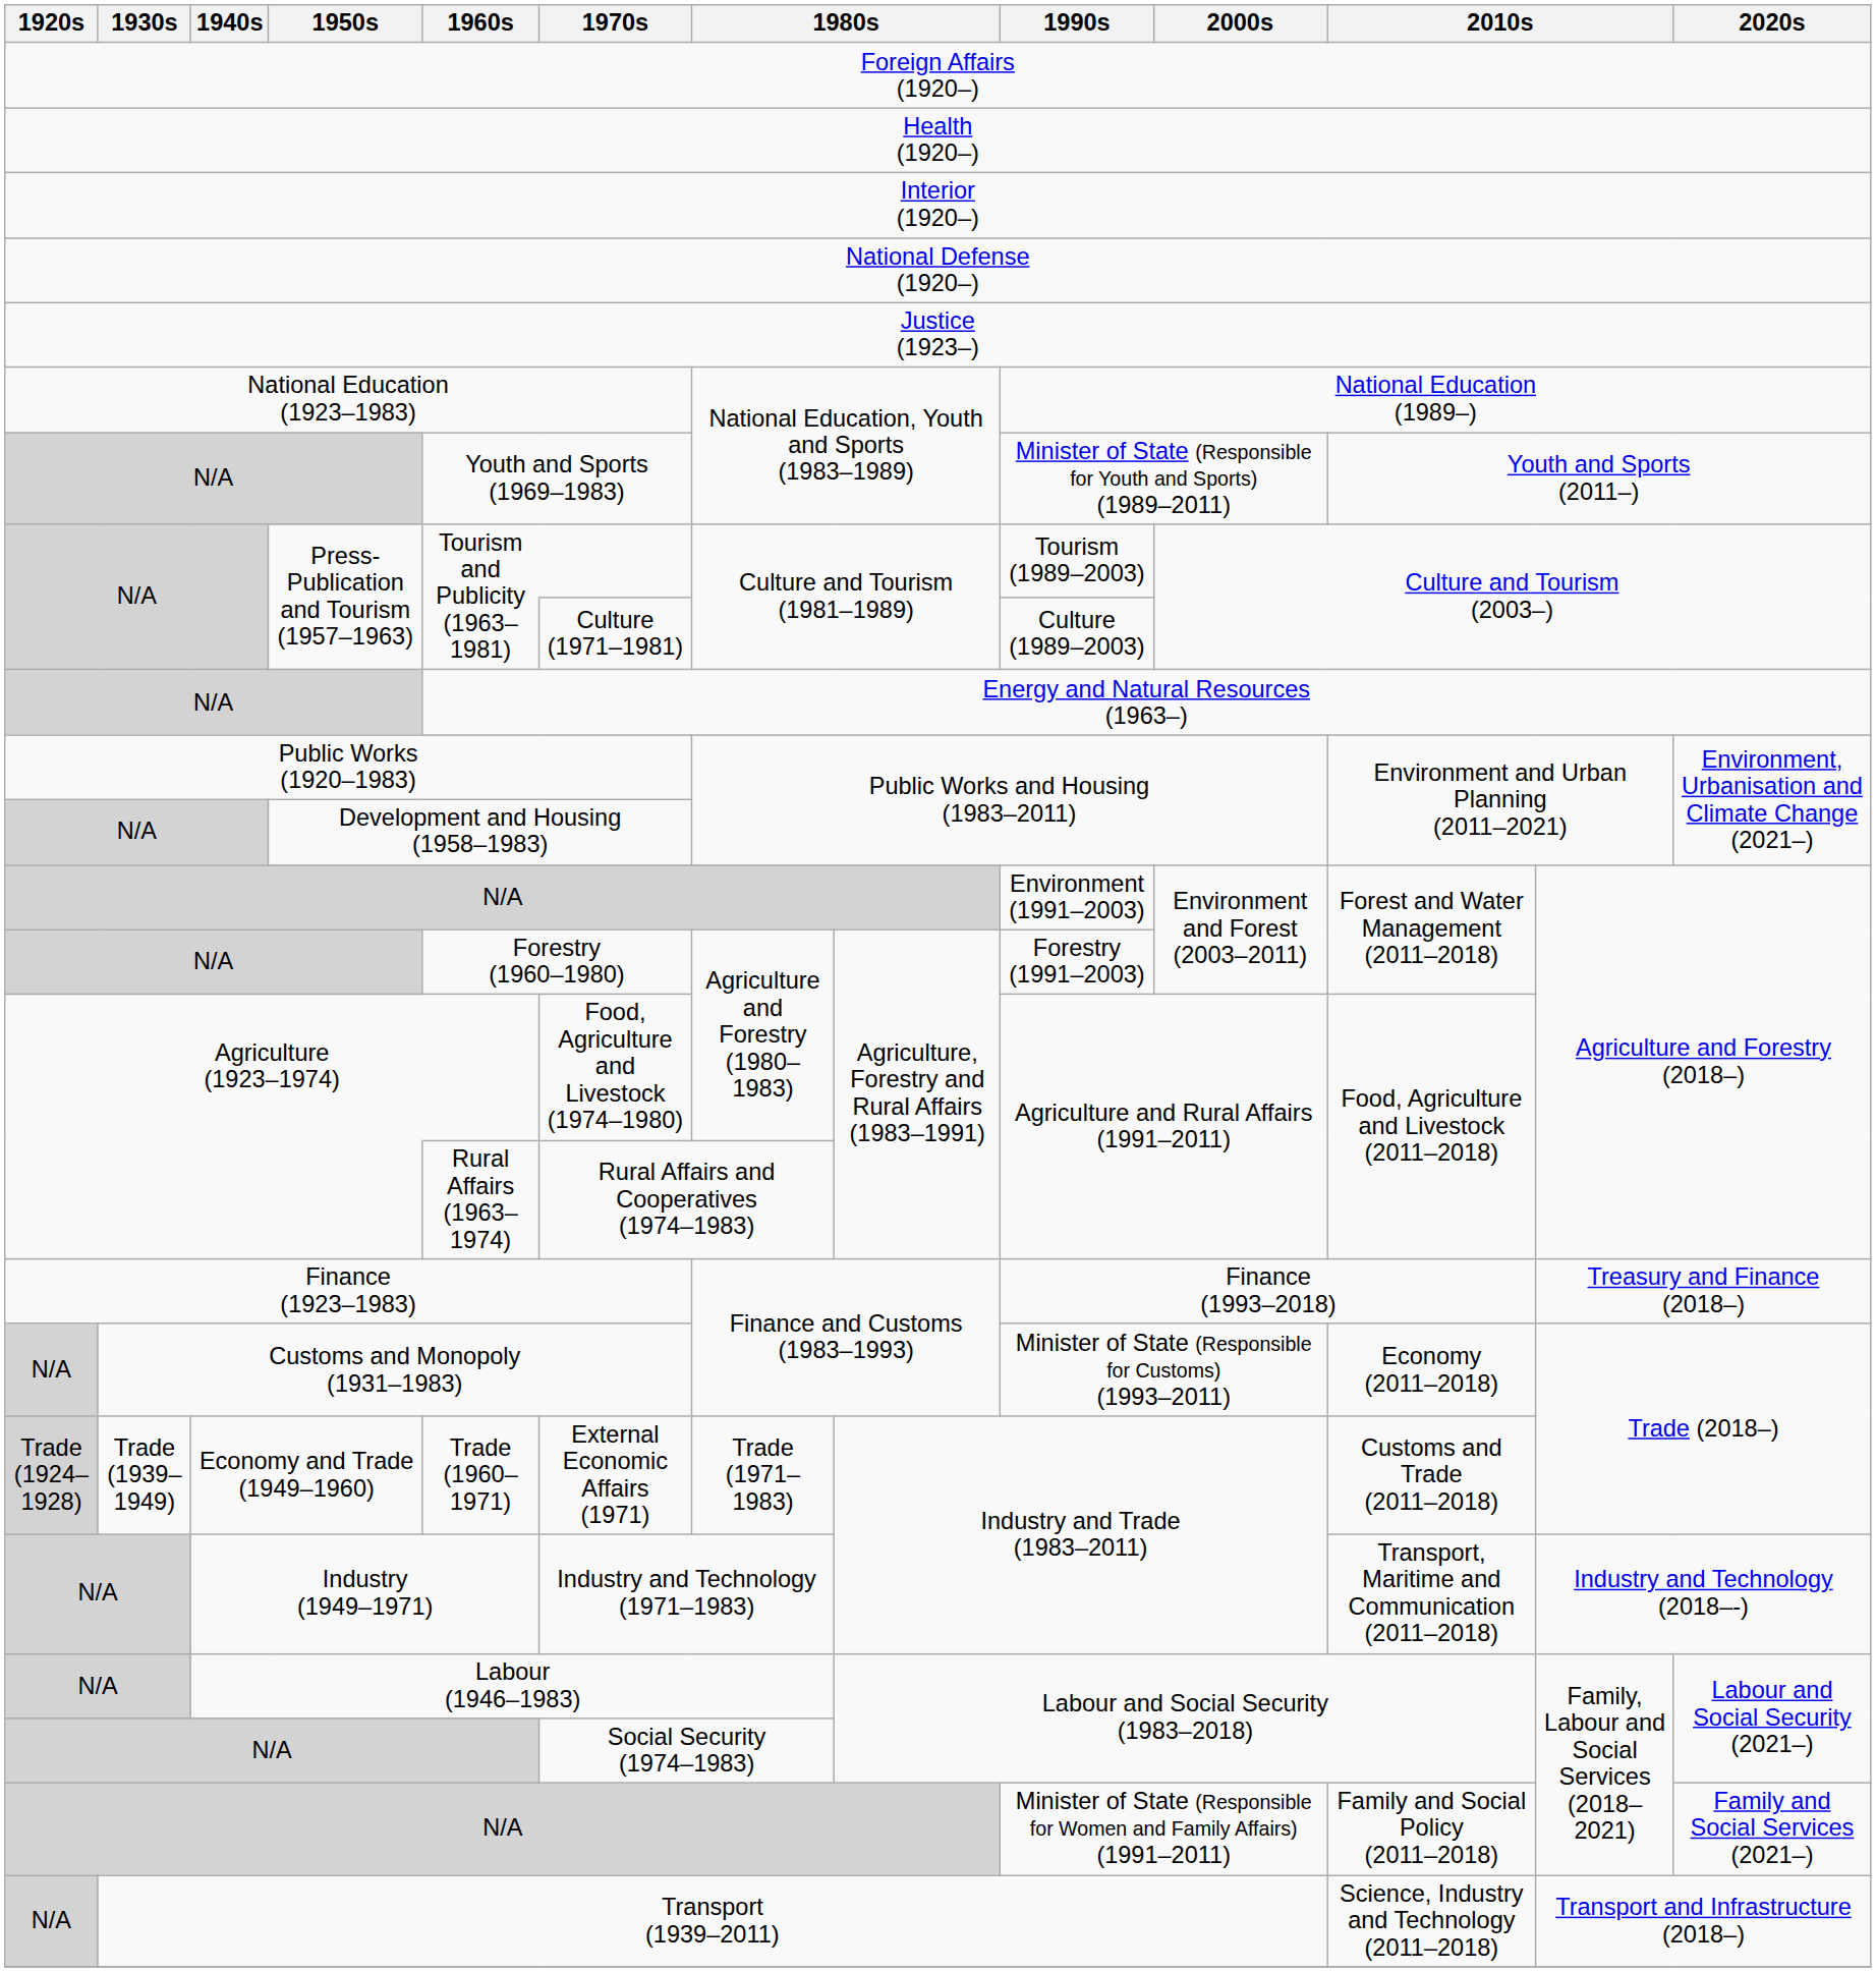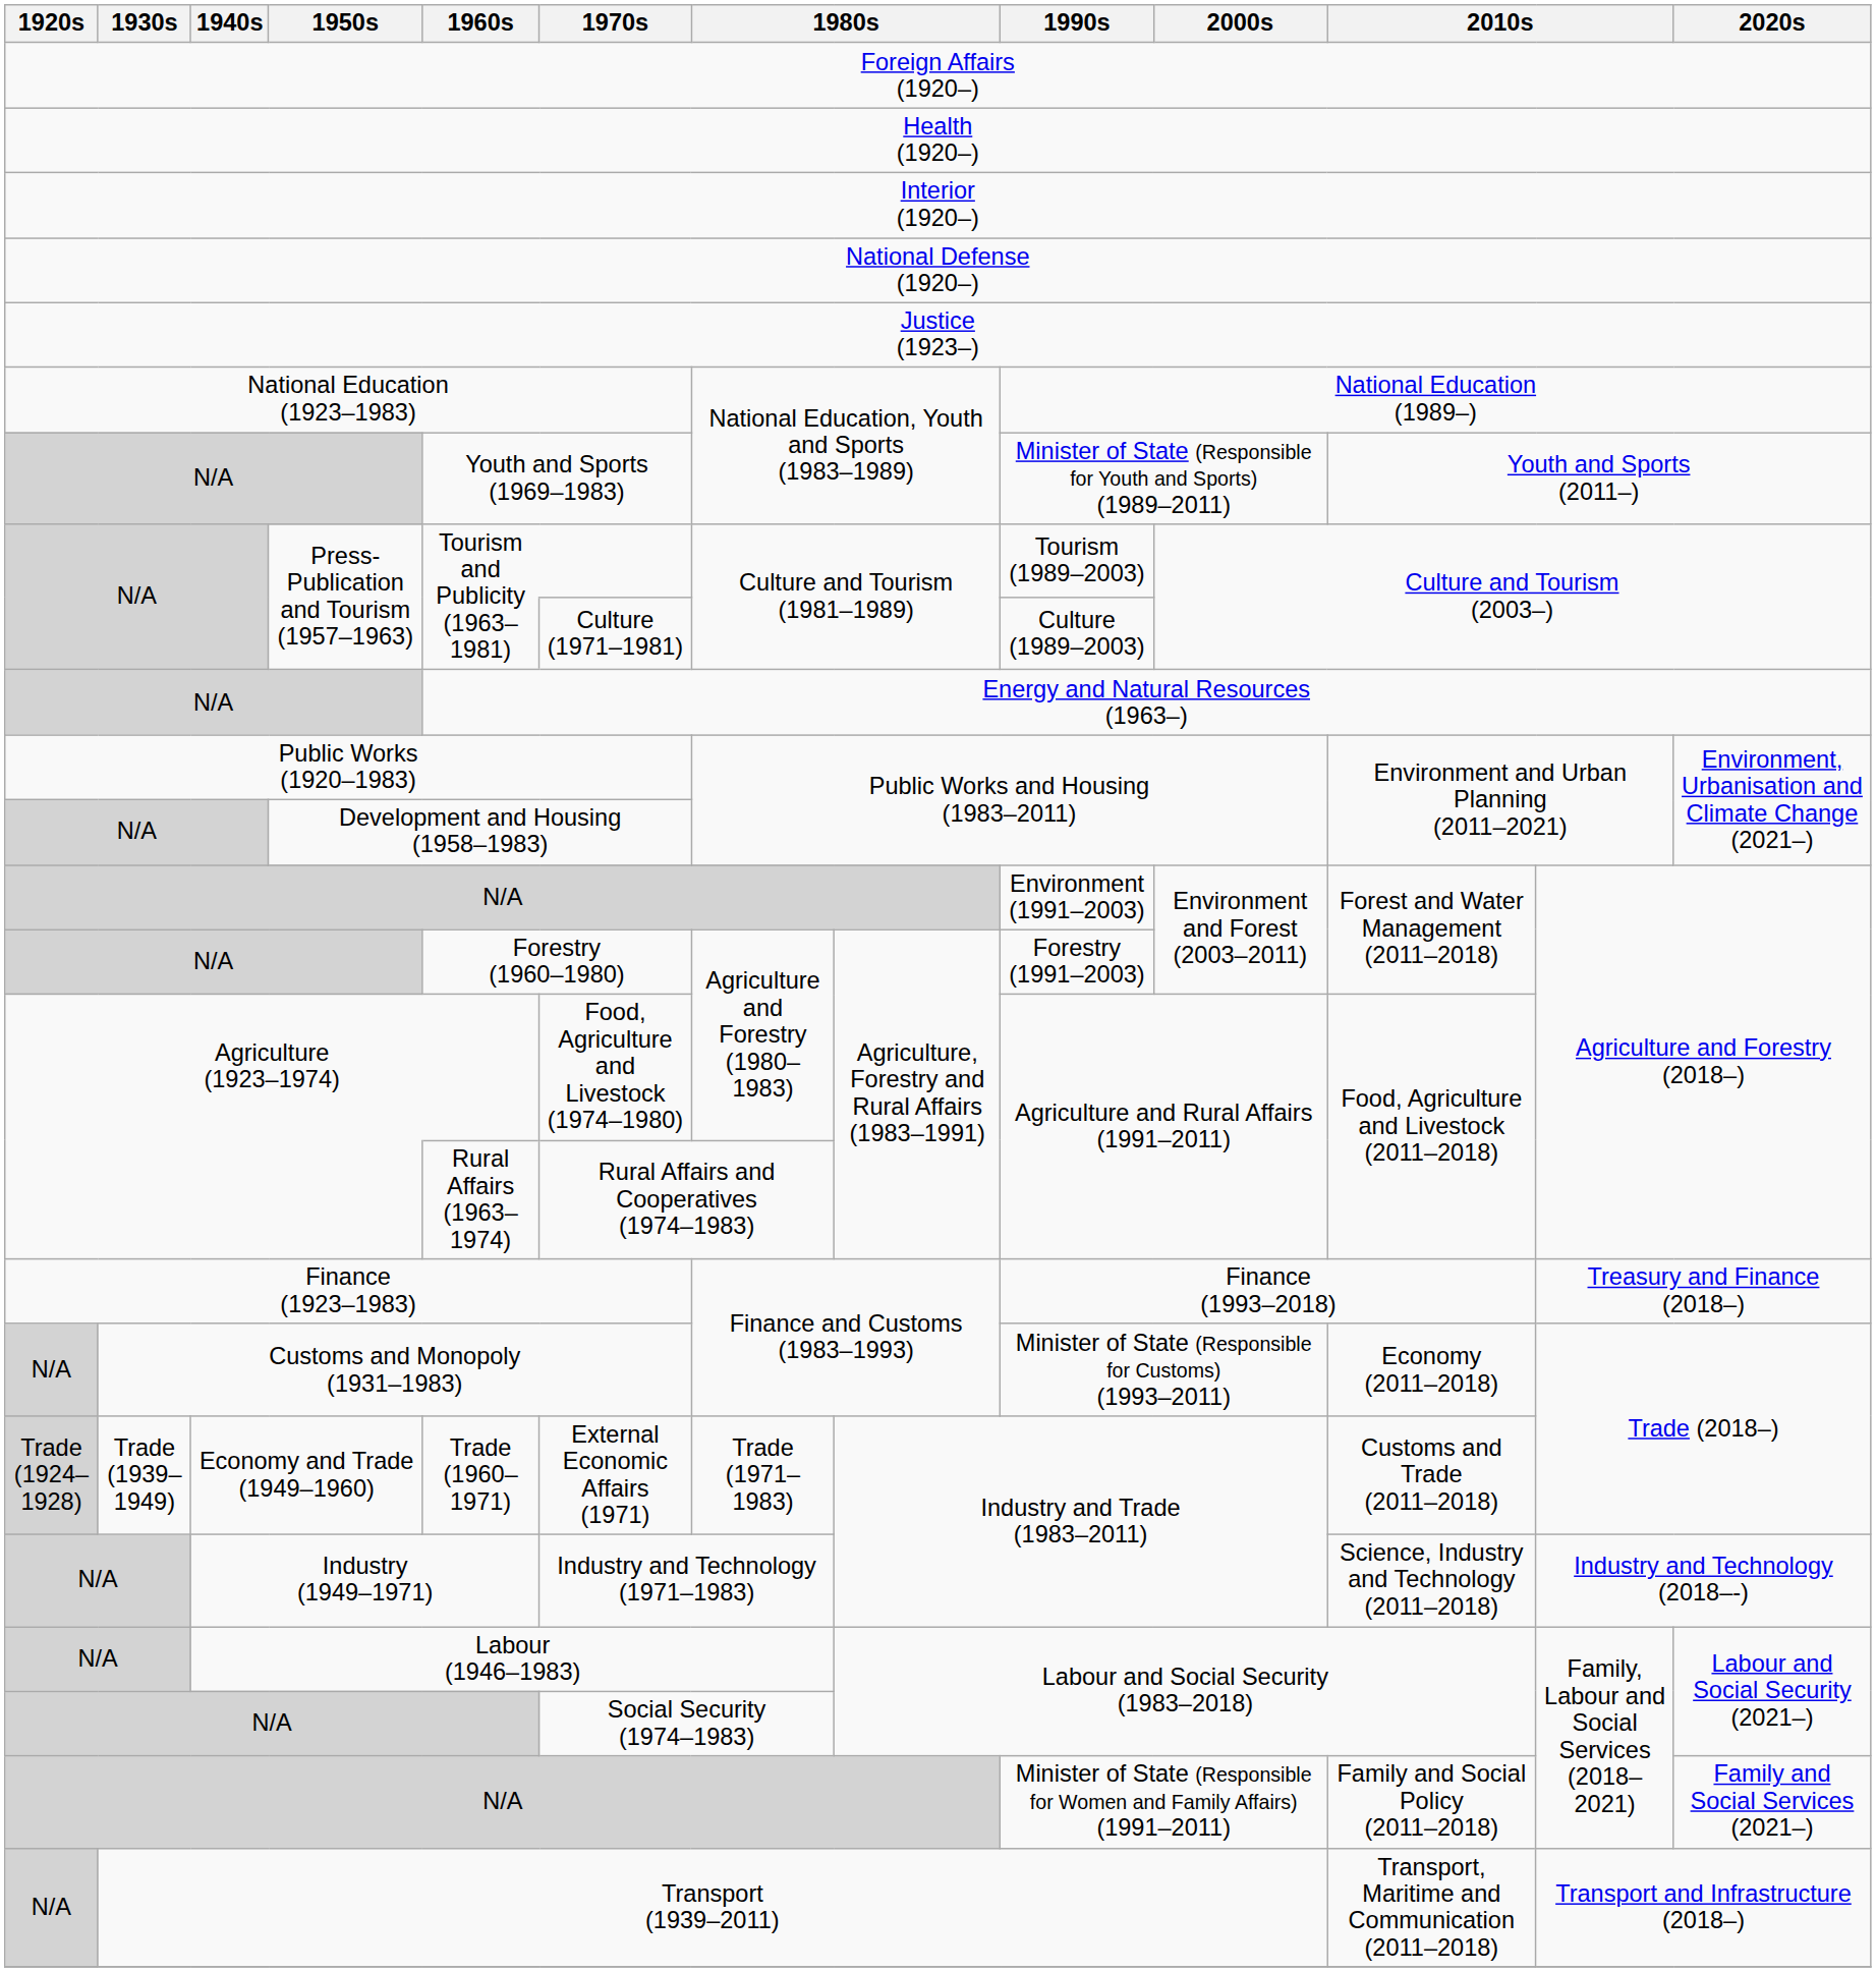 <table class="wikitable" style="text-align: center;">
 <tr>
 <th>1920s</th>
 <th>1930s</th>
 <th>1940s</th>
 <th>1950s</th>
 <th>1960s</th>
 <th>1970s</th>
 <th colspan="2">1980s</th>
 <th>1990s</th>
 <th>2000s</th>
 <th colspan="2">2010s</th>
 <th>2020s</th>
 </tr>
 <tr>
 <td colspan="13"><a href='#'>Foreign Affairs</a><br> (1920–)</td>
 </tr>
 <tr>
 <td colspan="13"><a href='#'>Health</a><br> (1920–)</td>
 </tr>
 <tr>
 <td colspan="13"><a href='#'>Interior</a><br> (1920–)</td>
 </tr>
 <tr>
 <td colspan="13"><a href='#'>National Defense</a><br> (1920–)</td>
 </tr>
 <tr>
 <td colspan="13"><a href='#'>Justice</a><br> (1923–)</td>
 </tr>
 <tr>
 <td colspan="6">National Education<br> (1923–1983)</td>
 <td colspan="2" rowspan="2">National Education, Youth and Sports<br> (1983–1989)</td>
 <td colspan="5"><a href='#'>National Education</a><br> (1989–)</td>
 </tr>
 <tr>
 <td colspan="4" style='background:lightgray;'>N/A</td>
 <td colspan="2">Youth and Sports<br> (1969–1983)</td>
 <td colspan="2"><a href='#'>Minister of State</a> <small>(Responsible for Youth and Sports)</small><br> (1989–2011)</td>
 <td colspan="3"><a href='#'>Youth and Sports</a><br> (2011–)</td>
 </tr>
 <tr>
 <td colspan="3" rowspan="2" style='background:lightgray;'>N/A</td>
 <td colspan="1" rowspan="2">Press-Publication and Tourism<br> (1957–1963)</td>
 <td colspan="1" rowspan="2" style='border-style: solid none solid solid;'>Tourism and Publicity<br> (1963–1981)</td>
 <td colspan="1" rowspan="1" style='border-style: solid solid solid none;'></td>
 <td colspan="2" rowspan="2">Culture and Tourism<br> (1981–1989)</td>
 <td>Tourism<br> (1989–2003)</td>
 <td colspan="4" rowspan="2"><a href='#'>Culture and Tourism</a><br> (2003–)</td>
 </tr>
 <tr>
 <td>Culture<br> (1971–1981)</td>
 <td>Culture<br> (1989–2003)</td>
 </tr>
 <tr>
 <td colspan="4" style='background:lightgray;'>N/A</td>
 <td colspan="9"><a href='#'>Energy and Natural Resources</a><br> (1963–)</td>
 </tr>
 <tr>
 <td colspan="6">Public Works<br> (1920–1983)</td>
 <td colspan="4" rowspan="2">Public Works and Housing<br> (1983–2011)</td>
 <td colspan="2" rowspan="2">Environment and Urban Planning<br> (2011–2021)</td>
 <td rowspan="2"><a href='#'>Environment, Urbanisation and Climate Change</a><br> (2021–)</td>
 </tr>
 <tr>
 <td colspan="3" style='background:lightgray;'>N/A</td>
 <td colspan="3">Development and Housing<br> (1958–1983)</td>
 </tr>
 <tr>
 <td colspan="8" style='background:lightgray;'>N/A</td>
 <td>Environment<br> (1991–2003)</td>
 <td colspan="1" rowspan="2">Environment and Forest<br> (2003–2011)</td>
 <td colspan="1" rowspan="2">Forest and Water Management<br> (2011–2018)</td>
 <td colspan="2" rowspan="4"><a href='#'>Agriculture and Forestry</a><br>(2018–)</td>
 </tr>
 <tr>
 <td colspan="4" style='background:lightgray;'>N/A</td>
 <td colspan="2">Forestry<br> (1960–1980)</td>
 <td rowspan="2">Agriculture and Forestry<br> (1980–1983)</td>
 <td colspan="1" rowspan="3">Agriculture, Forestry and Rural Affairs<br> (1983–1991)</td>
 <td colspan="1">Forestry<br> (1991–2003)</td>
 </tr>
 <tr>
 <td colspan="5" rowspan="1" style='border-style: solid solid none solid;'>Agriculture<br> (1923–1974)</td>
 <td>Food, Agriculture and Livestock<br> (1974–1980)</td>
 <td colspan="2" rowspan="2">Agriculture and Rural Affairs<br> (1991–2011)</td>
 <td colspan="1" rowspan="2">Food, Agriculture and Livestock<br> (2011–2018)</td>
 </tr>
 <tr>
 <td colspan="4" style='border-style: none solid solid solid;'></td>
 <td colspan="1">Rural Affairs<br> (1963–1974)</td>
 <td colspan="2">Rural Affairs and Cooperatives<br> (1974–1983)</td>
 </tr>
 <tr>
 <td colspan="6">Finance<br> (1923–1983)</td>
 <td colspan="2" rowspan="2">Finance and Customs<br> (1983–1993)</td>
 <td colspan="3">Finance<br> (1993–2018)</td>
 <td colspan="2"><a href='#'>Treasury and Finance</a><br>(2018–)</td>
 </tr>
 <tr>
 <td colspan="1" style='background:lightgray;'>N/A</td>
 <td colspan="5">Customs and Monopoly<br> (1931–1983)</td>
 <td colspan="2">Minister of State <small>(Responsible for Customs)</small> <br> (1993–2011)</td>
 <td colspan="1" rowspan="1">Economy<br> (2011–2018)</td>
 <td colspan="2" rowspan="2"><a href='#'>Trade</a> (2018–)</td>
 </tr>
 <tr>
 <td style="background: lightgrey;">Trade<br> (1924–1928)</td>
 <td>Trade<br> (1939–1949)</td>
 <td colspan="2">Economy and Trade<br> (1949–1960)</td>
 <td>Trade<br> (1960–1971)</td>
 <td>External Economic Affairs<br> (1971)</td>
 <td>Trade<br> (1971–1983)</td>
 <td colspan="3" rowspan="2">Industry and Trade<br> (1983–2011)</td>
 <td colspan="1" rowspan="1">Customs and Trade<br> (2011–2018)</td>
 </tr>
 <tr>
 <td colspan="2" style='background:lightgray;'>N/A</td>
 <td colspan="3">Industry<br> (1949–1971)</td>
 <td colspan="2">Industry and Technology<br> (1971–1983)</td>
-<td colspan="1">Transport, Maritime and Communication<br> (2011–2018)</td>
+<td colspan="1">Science, Industry and Technology<br> (2011–2018)</td>
 <td colspan="2"><a href='#'>Industry and Technology</a><br>(2018–-)</td>
 </tr>
 <tr>
 <td colspan="2" style='background:lightgray;'>N/A</td>
 <td colspan="5">Labour<br> (1946–1983)</td>
 <td colspan="4" rowspan="2">Labour and Social Security<br> (1983–2018)</td>
 <td rowspan="3">Family, Labour and Social Services<br>(2018–2021)</td>
 <td rowspan="2"><a href='#'>Labour and Social Security</a><br> (2021–)</td>
 </tr>
 <tr>
 <td colspan="5" style='background:lightgray;'>N/A</td>
 <td colspan="2">Social Security<br> (1974–1983)</td>
 </tr>
 <tr>
 <td colspan="8" style='background:lightgray;'>N/A</td>
 <td colspan="2">Minister of State <small>(Responsible for Women and Family Affairs)</small><br> (1991–2011)</td>
 <td colspan="1">Family and Social Policy<br> (2011–2018)</td>
 <td><a href='#'>Family and Social Services</a><br> (2021–)</td>
 </tr>
 <tr>
 <td colspan="1" style='background:lightgray;'>N/A</td>
 <td colspan="9">Transport<br> (1939–2011)</td>
-<td colspan="1">Science, Industry and Technology<br> (2011–2018)</td>
+<td colspan="1">Transport, Maritime and Communication<br> (2011–2018)</td>
 <td colspan="2"><a href='#'>Transport and Infrastructure</a><br>(2018–)</td>
 </tr>
 <tr>
 </tr>
 </table>
